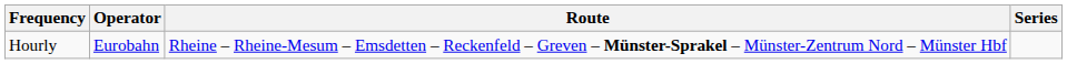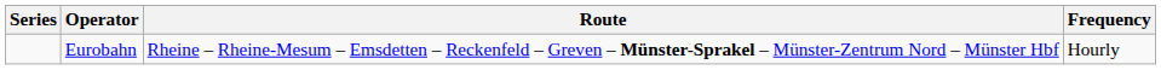 <table class="wikitable vatop">
 <tr>
-<th>Frequency</th>
+<th>Series</th>
 <th>Operator</th>
 <th>Route</th>
-<th>Series</th>
+<th>Frequency</th>
 </tr>
 <tr>
-<td>Hourly</td>
+<td></td>
 <td><a href='#'>Eurobahn</a></td>
 <td><a href='#'>Rheine</a> – <a href='#'>Rheine-Mesum</a> – <a href='#'>Emsdetten</a> – <a href='#'>Reckenfeld</a> – <a href='#'>Greven</a> – <strong>Münster-Sprakel</strong> – <a href='#'>Münster-Zentrum Nord</a> – <a href='#'>Münster Hbf</a></td>
-<td></td>
+<td>Hourly</td>
 </tr>
 </table>
